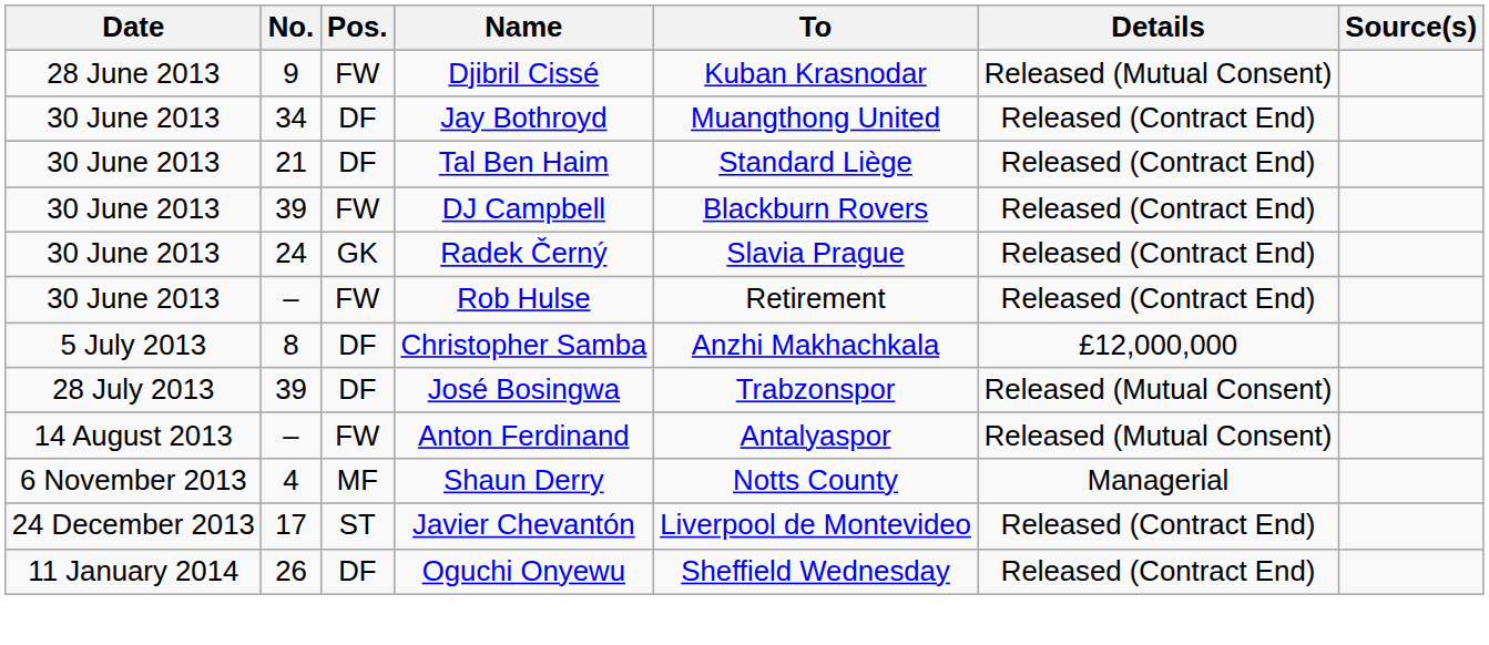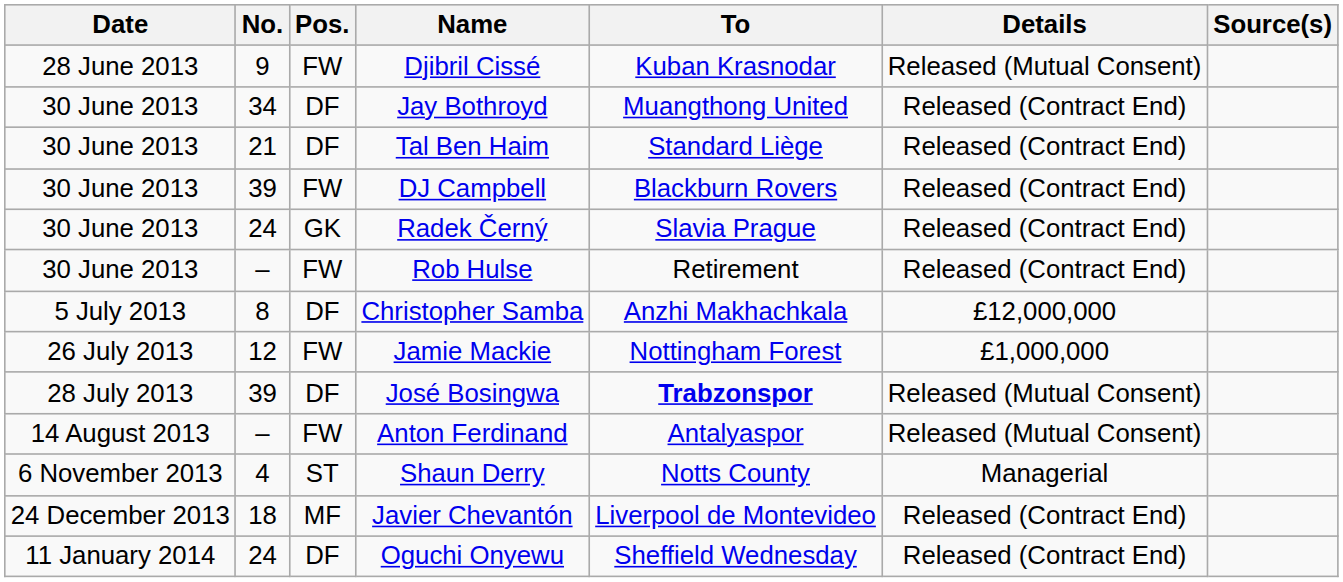 <table class="wikitable" style="text-align:center">
 <tr>
 <th>Date</th>
 <th>No.</th>
 <th>Pos.</th>
 <th>Name</th>
 <th>To</th>
 <th>Details</th>
 <th>Source(s)</th>
 </tr>
 <tr>
 <td>28 June 2013</td>
 <td>9</td>
 <td>FW</td>
 <td> <a href='#'>Djibril Cissé</a></td>
 <td> <a href='#'>Kuban Krasnodar</a></td>
 <td>Released (Mutual Consent)</td>
 <td></td>
 </tr>
 <tr>
 <td>30 June 2013</td>
 <td>34</td>
 <td>DF</td>
 <td> <a href='#'>Jay Bothroyd</a></td>
 <td> <a href='#'>Muangthong United</a></td>
 <td>Released (Contract End)</td>
 <td></td>
 </tr>
 <tr>
 <td>30 June 2013</td>
 <td>21</td>
 <td>DF</td>
 <td> <a href='#'>Tal Ben Haim</a></td>
 <td> <a href='#'>Standard Liège</a></td>
 <td>Released (Contract End)</td>
 <td></td>
 </tr>
 <tr>
 <td>30 June 2013</td>
 <td>39</td>
 <td>FW</td>
 <td> <a href='#'>DJ Campbell</a></td>
 <td> <a href='#'>Blackburn Rovers</a></td>
 <td>Released (Contract End)</td>
 <td></td>
 </tr>
 <tr>
 <td>30 June 2013</td>
 <td>24</td>
 <td>GK</td>
 <td> <a href='#'>Radek Černý</a></td>
 <td> <a href='#'>Slavia Prague</a></td>
 <td>Released (Contract End)</td>
 <td></td>
 </tr>
 <tr>
 <td>30 June 2013</td>
 <td>–</td>
 <td>FW</td>
 <td> <a href='#'>Rob Hulse</a></td>
 <td>Retirement</td>
 <td>Released (Contract End)</td>
 <td></td>
 </tr>
 <tr>
 <td>5 July 2013</td>
 <td>8</td>
 <td>DF</td>
 <td> <a href='#'>Christopher Samba</a></td>
 <td> <a href='#'>Anzhi Makhachkala</a></td>
 <td>£12,000,000</td>
 <td></td>
 </tr>
 <tr>
+<td>26 July 2013</td>
+<td>12</td>
+<td>FW</td>
+<td> <a href='#'>Jamie Mackie</a></td>
+<td> <a href='#'>Nottingham Forest</a></td>
+<td>£1,000,000</td>
+<td></td>
+</tr>
+<tr>
 <td>28 July 2013</td>
 <td>39</td>
 <td>DF</td>
 <td> <a href='#'>José Bosingwa</a></td>
-<td> <a href='#'>Trabzonspor</a></td>
+<td><strong> <a href='#'>Trabzonspor</a></strong></td>
 <td>Released (Mutual Consent)</td>
 <td></td>
 </tr>
 <tr>
 <td>14 August 2013</td>
 <td>–</td>
 <td>FW</td>
 <td> <a href='#'>Anton Ferdinand</a></td>
 <td> <a href='#'>Antalyaspor</a></td>
 <td>Released (Mutual Consent)</td>
 <td></td>
 </tr>
 <tr>
 <td>6 November 2013</td>
 <td>4</td>
-<td>MF</td>
+<td>ST</td>
 <td> <a href='#'>Shaun Derry</a></td>
 <td> <a href='#'>Notts County</a></td>
 <td>Managerial</td>
 <td></td>
 </tr>
 <tr>
 <td>24 December 2013</td>
-<td>17</td>
-<td>ST</td>
+<td>18</td>
+<td>MF</td>
 <td> <a href='#'>Javier Chevantón</a></td>
 <td> <a href='#'>Liverpool de Montevideo</a></td>
 <td>Released (Contract End)</td>
 <td></td>
 </tr>
 <tr>
 <td>11 January 2014</td>
-<td>26</td>
+<td>24</td>
 <td>DF</td>
 <td> <a href='#'>Oguchi Onyewu</a></td>
 <td> <a href='#'>Sheffield Wednesday</a></td>
 <td>Released (Contract End)</td>
 <td></td>
 </tr>
 </table>
